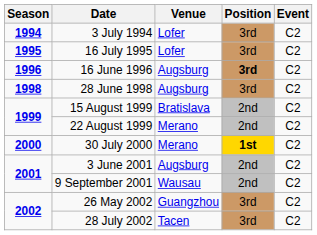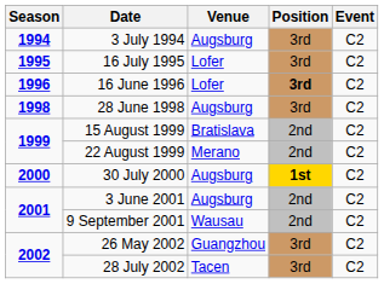 <table class="wikitable" style="text-align:center; font-size:95%;">
 <tr>
 <th>Season</th>
 <th>Date</th>
 <th>Venue</th>
 <th>Position</th>
 <th>Event</th>
 </tr>
 <tr>
 <td><strong><a href='#'>1994</a></strong></td>
 <td align=right>3 July 1994</td>
-<td align=left><a href='#'>Lofer</a></td>
+<td align=left><a href='#'>Augsburg</a></td>
 <td bgcolor=cc9966>3rd</td>
 <td>C2</td>
 </tr>
 <tr>
 <td><strong><a href='#'>1995</a></strong></td>
 <td align=right>16 July 1995</td>
 <td align=left><a href='#'>Lofer</a></td>
 <td bgcolor=cc9966>3rd</td>
 <td>C2</td>
 </tr>
 <tr>
 <td><strong><a href='#'>1996</a></strong></td>
 <td align=right>16 June 1996</td>
-<td align=left><a href='#'>Augsburg</a></td>
+<td align=left><a href='#'>Lofer</a></td>
 <td bgcolor=cc9966><strong>3rd</strong></td>
 <td>C2</td>
 </tr>
 <tr>
 <td><strong><a href='#'>1998</a></strong></td>
 <td align=right>28 June 1998</td>
 <td align=left><a href='#'>Augsburg</a></td>
 <td bgcolor=cc9966>3rd</td>
 <td>C2</td>
 </tr>
 <tr>
 <td rowspan=2><strong><a href='#'>1999</a></strong></td>
 <td align=right>15 August 1999</td>
 <td align=left><a href='#'>Bratislava</a></td>
 <td bgcolor=silver>2nd</td>
 <td>C2</td>
 </tr>
 <tr>
 <td align=right>22 August 1999</td>
 <td align=left><a href='#'>Merano</a></td>
 <td bgcolor=silver>2nd</td>
 <td>C2</td>
 </tr>
 <tr>
 <td><strong><a href='#'>2000</a></strong></td>
 <td align=right>30 July 2000</td>
-<td align=left><a href='#'>Merano</a></td>
+<td align=left><a href='#'>Augsburg</a></td>
 <td bgcolor=gold><strong>1st</strong></td>
 <td>C2</td>
 </tr>
 <tr>
 <td rowspan=2><strong><a href='#'>2001</a></strong></td>
 <td align=right>3 June 2001</td>
 <td align=left><a href='#'>Augsburg</a></td>
 <td bgcolor=silver>2nd</td>
 <td>C2</td>
 </tr>
 <tr>
 <td align=right>9 September 2001</td>
 <td align=left><a href='#'>Wausau</a></td>
 <td bgcolor=silver>2nd</td>
 <td>C2</td>
 </tr>
 <tr>
 <td rowspan=2><strong><a href='#'>2002</a></strong></td>
 <td align=right>26 May 2002</td>
 <td align=left><a href='#'>Guangzhou</a></td>
 <td bgcolor=cc9966>3rd</td>
 <td>C2</td>
 </tr>
 <tr>
 <td align=right>28 July 2002</td>
 <td align=left><a href='#'>Tacen</a></td>
 <td bgcolor=cc9966>3rd</td>
 <td>C2</td>
 </tr>
 </table>
